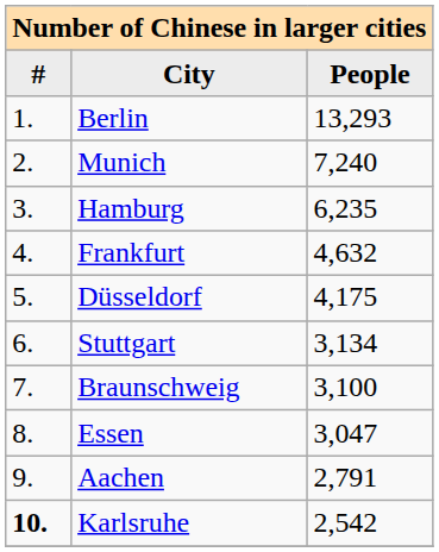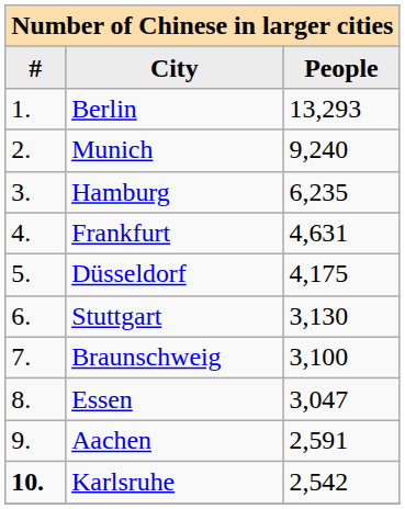 <table class="wikitable">
 <tr>
 <td colspan="10"  style="text-align:center; background:#ffdead;"><strong>Number of Chinese in larger cities</strong></td>
 </tr>
 <tr style="background:#ddd;">
 <th style="background:#ececec;">#</th>
 <th style="background:#ececec;">City</th>
 <th style="background:#ececec;">People</th>
 </tr>
 <tr style="text-align:left;">
 <td>1.</td>
 <td><a href='#'>Berlin</a></td>
 <td>13,293</td>
 </tr>
 <tr style="text-align:left;">
 <td>2.</td>
 <td><a href='#'>Munich</a></td>
-<td>7,240</td>
+<td>9,240</td>
 </tr>
 <tr style="text-align:left;">
 <td>3.</td>
 <td><a href='#'>Hamburg</a></td>
 <td>6,235</td>
 </tr>
 <tr style="text-align:left;">
 <td>4.</td>
 <td><a href='#'>Frankfurt</a></td>
-<td>4,632</td>
+<td>4,631</td>
 </tr>
 <tr style="text-align:left;">
 <td>5.</td>
 <td><a href='#'>Düsseldorf</a></td>
 <td>4,175</td>
 </tr>
 <tr style="text-align:left;">
 <td>6.</td>
 <td><a href='#'>Stuttgart</a></td>
-<td>3,134</td>
+<td>3,130</td>
 </tr>
 <tr style="text-align:left;">
 <td>7.</td>
 <td><a href='#'>Braunschweig</a></td>
 <td>3,100</td>
 </tr>
 <tr style="text-align:left;">
 <td>8.</td>
 <td><a href='#'>Essen</a></td>
 <td>3,047</td>
 </tr>
 <tr style="text-align:left;">
 <td>9.</td>
 <td><a href='#'>Aachen</a></td>
-<td>2,791</td>
+<td>2,591</td>
 </tr>
 <tr style="text-align:left;">
 <td><strong>10.</strong></td>
 <td><a href='#'>Karlsruhe</a></td>
 <td>2,542</td>
 </tr>
 <tr style="text-align:left;">
 </tr>
 </table>
